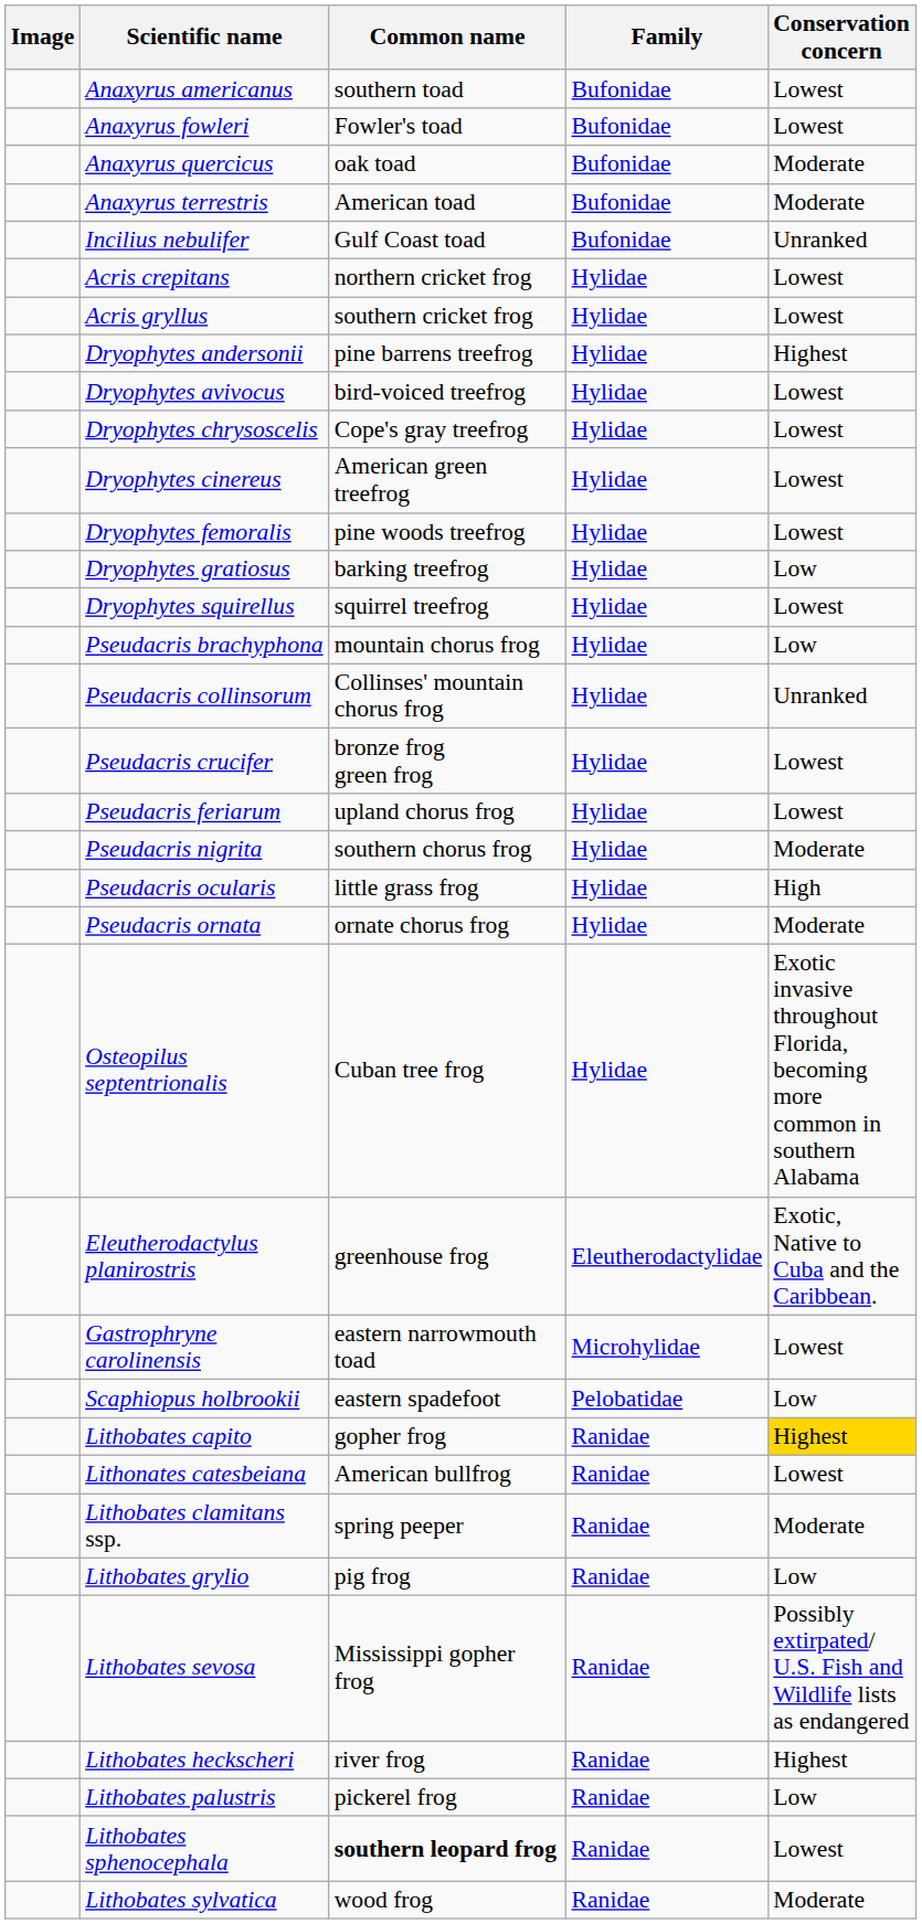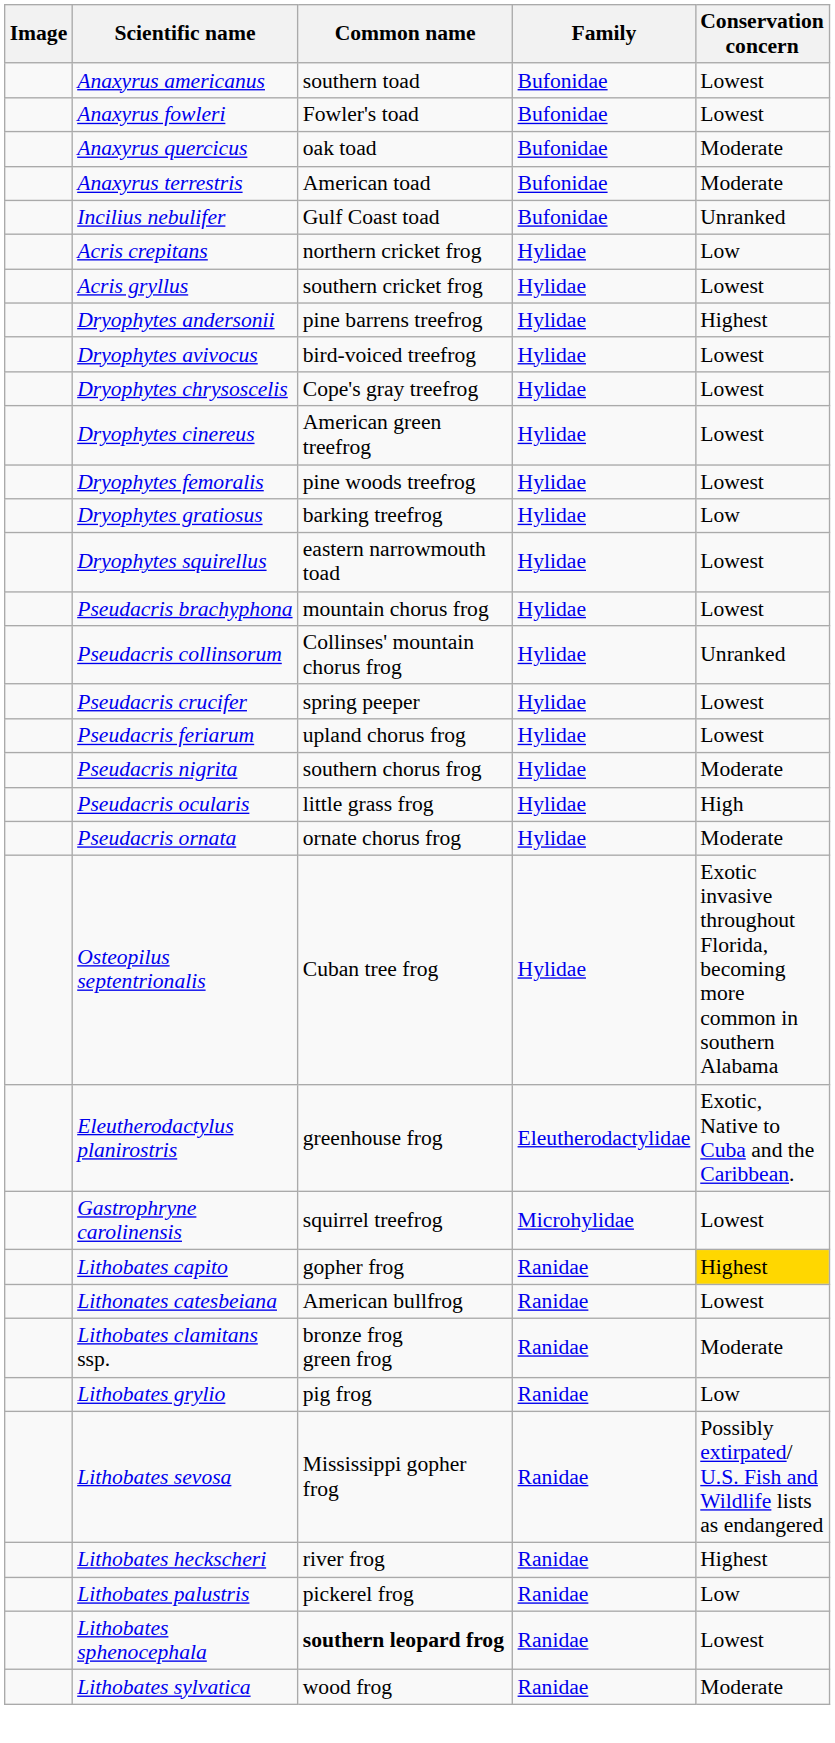 <table class="wikitable sortable" style="width:98%;">
 <tr>
 <th style="width:5%;"  class="unsortable">Image</th>
 <th style="width:30%;">Scientific name</th>
 <th style="width:30%;">Common name</th>
 <th style="width:15%;">Family</th>
 <th style="width:15%;">Conservation<br>concern</th>
 </tr>
 <tr>
 <td></td>
 <td><em><a href='#'>Anaxyrus americanus</a></em></td>
 <td>southern toad</td>
 <td><a href='#'>Bufonidae</a></td>
 <td>Lowest</td>
 </tr>
 <tr>
 <td></td>
 <td><em><a href='#'>Anaxyrus fowleri</a></em></td>
 <td>Fowler's toad</td>
 <td><a href='#'>Bufonidae</a></td>
 <td>Lowest</td>
 </tr>
 <tr>
 <td></td>
 <td><em><a href='#'>Anaxyrus quercicus</a></em></td>
 <td>oak toad</td>
 <td><a href='#'>Bufonidae</a></td>
 <td>Moderate</td>
 </tr>
 <tr>
 <td></td>
 <td><em><a href='#'>Anaxyrus terrestris</a></em></td>
 <td>American toad</td>
 <td><a href='#'>Bufonidae</a></td>
 <td>Moderate</td>
 </tr>
 <tr>
 <td></td>
 <td><em><a href='#'>Incilius nebulifer</a></em></td>
 <td>Gulf Coast toad</td>
 <td><a href='#'>Bufonidae</a></td>
 <td>Unranked</td>
 </tr>
 <tr>
 <td></td>
 <td><em><a href='#'>Acris crepitans</a></em></td>
 <td>northern cricket frog</td>
 <td><a href='#'>Hylidae</a></td>
-<td>Lowest</td>
+<td>Low</td>
 </tr>
 <tr>
 <td></td>
 <td><em><a href='#'>Acris gryllus</a></em></td>
 <td>southern cricket frog</td>
 <td><a href='#'>Hylidae</a></td>
 <td>Lowest</td>
 </tr>
 <tr>
 <td></td>
 <td><em><a href='#'>Dryophytes andersonii</a></em></td>
 <td>pine barrens treefrog</td>
 <td><a href='#'>Hylidae</a></td>
 <td>Highest</td>
 </tr>
 <tr>
 <td></td>
 <td><em><a href='#'>Dryophytes avivocus</a></em></td>
 <td>bird-voiced treefrog</td>
 <td><a href='#'>Hylidae</a></td>
 <td>Lowest</td>
 </tr>
 <tr>
 <td></td>
 <td><em><a href='#'>Dryophytes chrysoscelis</a></em></td>
 <td>Cope's gray treefrog</td>
 <td><a href='#'>Hylidae</a></td>
 <td>Lowest</td>
 </tr>
 <tr>
 <td></td>
 <td><em><a href='#'>Dryophytes cinereus</a></em></td>
 <td>American green treefrog</td>
 <td><a href='#'>Hylidae</a></td>
 <td>Lowest</td>
 </tr>
 <tr>
 <td></td>
 <td><em><a href='#'>Dryophytes femoralis</a></em></td>
 <td>pine woods treefrog</td>
 <td><a href='#'>Hylidae</a></td>
 <td>Lowest</td>
 </tr>
 <tr>
 <td></td>
 <td><em><a href='#'>Dryophytes gratiosus</a></em></td>
 <td>barking treefrog</td>
 <td><a href='#'>Hylidae</a></td>
 <td>Low</td>
 </tr>
 <tr>
 <td></td>
 <td><em><a href='#'>Dryophytes squirellus</a></em></td>
-<td>squirrel treefrog</td>
+<td>eastern narrowmouth toad</td>
 <td><a href='#'>Hylidae</a></td>
 <td>Lowest</td>
 </tr>
 <tr>
 <td></td>
 <td><em><a href='#'>Pseudacris brachyphona</a></em></td>
 <td>mountain chorus frog</td>
 <td><a href='#'>Hylidae</a></td>
-<td>Low</td>
+<td>Lowest</td>
 </tr>
 <tr>
 <td></td>
 <td><em><a href='#'>Pseudacris collinsorum</a></em></td>
 <td>Collinses' mountain chorus frog</td>
 <td><a href='#'>Hylidae</a></td>
 <td>Unranked</td>
 </tr>
 <tr>
 <td></td>
 <td><em><a href='#'>Pseudacris crucifer</a></em></td>
-<td>bronze frog<br>green frog</td>
+<td>spring peeper</td>
 <td><a href='#'>Hylidae</a></td>
 <td>Lowest</td>
 </tr>
 <tr>
 <td></td>
 <td><em><a href='#'>Pseudacris feriarum</a></em></td>
 <td>upland chorus frog</td>
 <td><a href='#'>Hylidae</a></td>
 <td>Lowest</td>
 </tr>
 <tr>
 <td></td>
 <td><em><a href='#'>Pseudacris nigrita</a></em></td>
 <td>southern chorus frog</td>
 <td><a href='#'>Hylidae</a></td>
 <td>Moderate</td>
 </tr>
 <tr>
 <td></td>
 <td><em><a href='#'>Pseudacris ocularis</a></em></td>
 <td>little grass frog</td>
 <td><a href='#'>Hylidae</a></td>
 <td>High</td>
 </tr>
 <tr>
 <td></td>
 <td><em><a href='#'>Pseudacris ornata</a></em></td>
 <td>ornate chorus frog</td>
 <td><a href='#'>Hylidae</a></td>
 <td>Moderate</td>
 </tr>
 <tr>
 <td></td>
 <td><em><a href='#'>Osteopilus septentrionalis</a></em></td>
 <td>Cuban tree frog</td>
 <td><a href='#'>Hylidae</a></td>
 <td>Exotic invasive throughout Florida, becoming more common in southern Alabama</td>
 </tr>
 <tr>
 <td></td>
 <td><em><a href='#'>Eleutherodactylus planirostris</a></em></td>
 <td>greenhouse frog</td>
 <td><a href='#'>Eleutherodactylidae</a></td>
 <td>Exotic,<br>Native to <a href='#'>Cuba</a> and the <a href='#'>Caribbean</a>.</td>
 </tr>
 <tr>
 <td></td>
 <td><em><a href='#'>Gastrophryne carolinensis</a></em></td>
-<td>eastern narrowmouth toad</td>
+<td>squirrel treefrog</td>
 <td><a href='#'>Microhylidae</a></td>
 <td>Lowest</td>
-</tr>
-<tr>
-<td></td>
-<td><em><a href='#'>Scaphiopus holbrookii</a></em></td>
-<td>eastern spadefoot</td>
-<td><a href='#'>Pelobatidae</a></td>
-<td>Low</td>
 </tr>
 <tr>
 <td></td>
 <td><em><a href='#'>Lithobates capito</a></em></td>
 <td>gopher frog</td>
 <td><a href='#'>Ranidae</a></td>
 <td style="background: gold;">Highest</td>
 </tr>
 <tr>
 <td></td>
 <td><em><a href='#'>Lithonates catesbeiana</a></em></td>
 <td>American bullfrog</td>
 <td><a href='#'>Ranidae</a></td>
 <td>Lowest</td>
 </tr>
 <tr>
 <td></td>
 <td><em><a href='#'>Lithobates clamitans</a></em> ssp.</td>
-<td>spring peeper</td>
+<td>bronze frog<br>green frog</td>
 <td><a href='#'>Ranidae</a></td>
 <td>Moderate</td>
 </tr>
 <tr>
 <td></td>
 <td><em><a href='#'>Lithobates grylio</a></em></td>
 <td>pig frog</td>
 <td><a href='#'>Ranidae</a></td>
 <td>Low</td>
 </tr>
 <tr>
 <td></td>
 <td><em><a href='#'>Lithobates sevosa</a></em></td>
 <td>Mississippi gopher frog</td>
 <td><a href='#'>Ranidae</a></td>
 <td>Possibly <a href='#'>extirpated</a>/<br><a href='#'>U.S. Fish and Wildlife</a> lists as endangered</td>
 </tr>
 <tr>
 <td></td>
 <td><em><a href='#'>Lithobates heckscheri</a></em></td>
 <td>river frog</td>
 <td><a href='#'>Ranidae</a></td>
 <td>Highest</td>
 </tr>
 <tr>
 <td></td>
 <td><em><a href='#'>Lithobates palustris</a></em></td>
 <td>pickerel frog</td>
 <td><a href='#'>Ranidae</a></td>
 <td>Low</td>
 </tr>
 <tr>
 <td></td>
 <td><em><a href='#'>Lithobates sphenocephala</a></em></td>
 <td><strong>southern leopard frog</strong></td>
 <td><a href='#'>Ranidae</a></td>
 <td>Lowest</td>
 </tr>
 <tr>
 <td></td>
 <td><em><a href='#'>Lithobates sylvatica</a></em></td>
 <td>wood frog</td>
 <td><a href='#'>Ranidae</a></td>
 <td>Moderate</td>
 </tr>
 </table>
